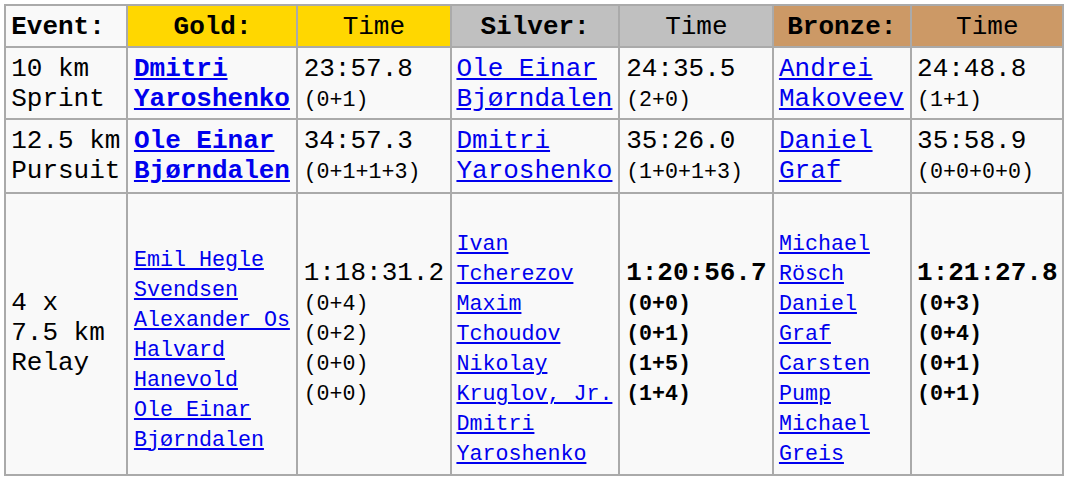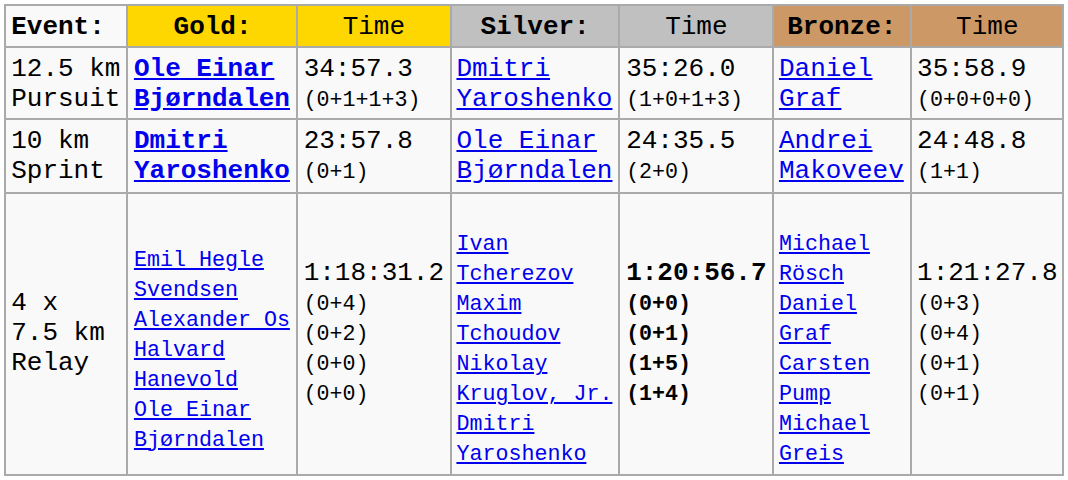 <table class="wikitable" width=85%>
 <tr>
 <td><strong>Event:</strong></td>
 <td style="text-align:center;background-color:gold;"><strong>Gold:</strong></td>
 <td style="text-align:center;background-color:gold;">Time</td>
 <td style="text-align:center;background-color:silver;"><strong>Silver:</strong></td>
 <td style="text-align:center;background-color:silver;">Time</td>
 <td style="text-align:center;background-color:#CC9966;"><strong>Bronze:</strong></td>
 <td style="text-align:center;background-color:#CC9966;">Time</td>
 </tr>
 <tr>
+<td>12.5 km Pursuit<br></td>
+<td><strong><a href='#'>Ole Einar Bjørndalen</a></strong><br><small></small></td>
+<td>34:57.3<br><small>(0+1+1+3)</small></td>
+<td><a href='#'>Dmitri Yaroshenko</a><br><small></small></td>
+<td>35:26.0<br><small>(1+0+1+3)</small></td>
+<td><a href='#'>Daniel Graf</a><br><small></small></td>
+<td>35:58.9<br><small>(0+0+0+0)</small></td>
+</tr>
+<tr>
 <td>10 km Sprint<br></td>
 <td><strong><a href='#'>Dmitri Yaroshenko</a></strong><br><small></small></td>
 <td>23:57.8<br><small>(0+1)</small></td>
 <td><a href='#'>Ole Einar Bjørndalen</a><br><small></small></td>
 <td>24:35.5<br><small>(2+0)</small></td>
 <td><a href='#'>Andrei Makoveev</a><br><small></small></td>
 <td>24:48.8<br><small>(1+1)</small></td>
 </tr>
 <tr>
-<td>12.5 km Pursuit<br></td>
-<td><strong><a href='#'>Ole Einar Bjørndalen</a></strong><br><small></small></td>
-<td>34:57.3<br><small>(0+1+1+3)</small></td>
-<td><a href='#'>Dmitri Yaroshenko</a><br><small></small></td>
-<td>35:26.0<br><small>(1+0+1+3)</small></td>
-<td><a href='#'>Daniel Graf</a><br><small></small></td>
-<td>35:58.9<br><small>(0+0+0+0)</small></td>
-</tr>
-<tr>
 <td>4 x 7.5 km Relay<br></td>
 <td><strong></strong> <br><small><a href='#'>Emil Hegle Svendsen</a><br><a href='#'>Alexander Os</a><br><a href='#'>Halvard Hanevold</a><br><a href='#'>Ole Einar Bjørndalen</a></small></td>
 <td>1:18:31.2<br><small>(0+4)<br>(0+2)<br>(0+0)<br>(0+0)</small></td>
 <td>  <br><small><a href='#'>Ivan Tcherezov</a><br><a href='#'>Maxim Tchoudov</a><br><a href='#'>Nikolay Kruglov, Jr.</a><br><a href='#'>Dmitri Yaroshenko</a></small></td>
 <td><strong>1:20:56.7<br><small>(0+0)<br>(0+1)<br>(1+5)<br>(1+4)</small></strong></td>
 <td> <br><small><a href='#'>Michael Rösch</a><br><a href='#'>Daniel Graf</a><br><a href='#'>Carsten Pump</a><br><a href='#'>Michael Greis</a></small></td>
-<td><strong>1:21:27.8<br><small>(0+3)<br>(0+4)<br>(0+1)<br>(0+1)</small></strong></td>
+<td>1:21:27.8<br><small>(0+3)<br>(0+4)<br>(0+1)<br>(0+1)</small></td>
 </tr>
 </table>
